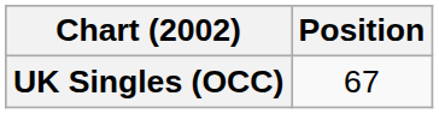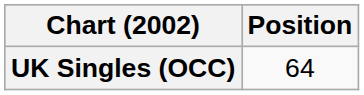 <table class="wikitable plainrowheaders" style="text-align:center">
 <tr>
 <th>Chart (2002)</th>
 <th>Position</th>
 </tr>
 <tr>
 <th scope="row">UK Singles (OCC)</th>
-<td>67</td>
+<td>64</td>
 </tr>
 </table>
